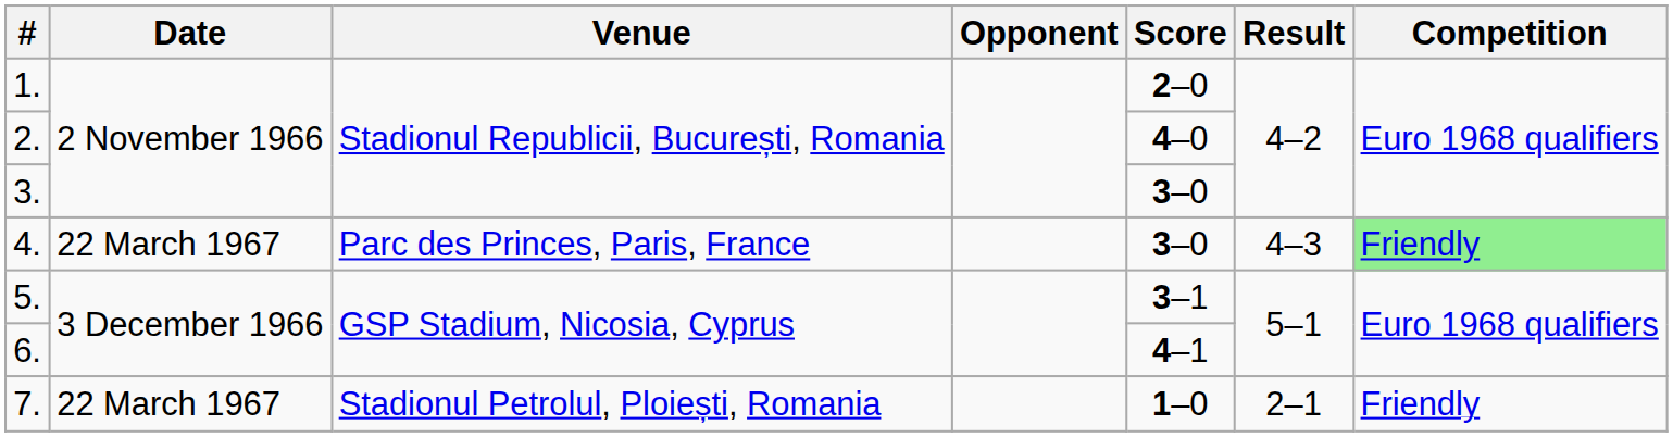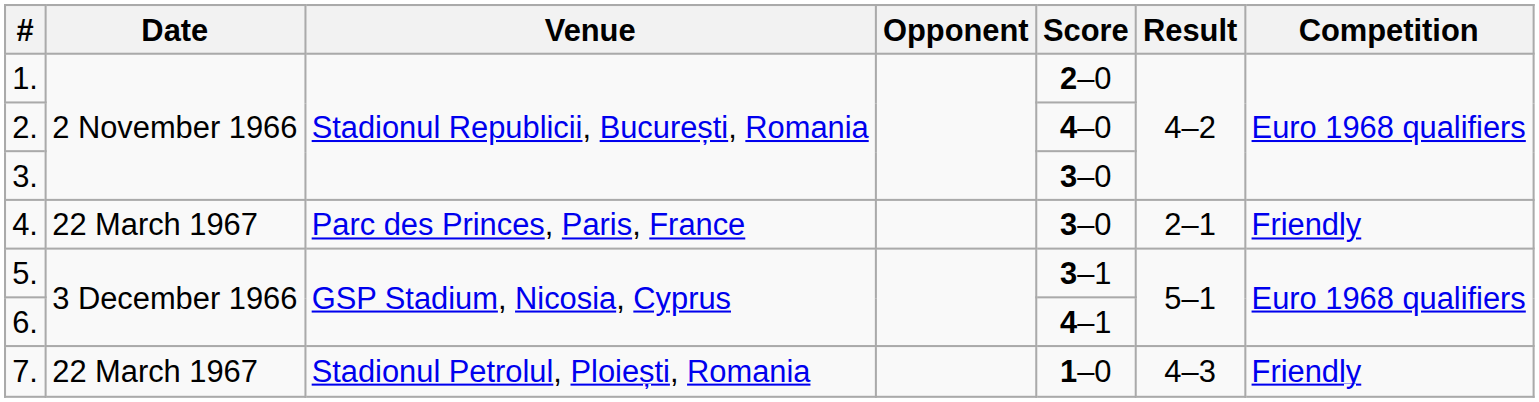 <table class="wikitable" style="font-size: 95%;">
 <tr>
 <th>#</th>
 <th>Date</th>
 <th>Venue</th>
 <th>Opponent</th>
 <th>Score</th>
 <th>Result</th>
 <th>Competition</th>
 </tr>
 <tr>
 <td align="center">1.</td>
 <td rowspan="3">2 November 1966</td>
 <td rowspan="3"><a href='#'>Stadionul Republicii</a>, <a href='#'>București</a>, <a href='#'>Romania</a></td>
 <td rowspan="3"></td>
 <td align="center"><strong>2</strong>–0</td>
 <td rowspan="3" align="center">4–2</td>
 <td rowspan="3"><a href='#'>Euro 1968 qualifiers</a></td>
 </tr>
 <tr>
 <td align="center">2.</td>
 <td align="center"><strong>4</strong>–0</td>
 </tr>
 <tr>
 <td align="center">3.</td>
 <td align="center"><strong>3</strong>–0</td>
 </tr>
 <tr>
 <td align="center">4.</td>
 <td>22 March 1967</td>
 <td><a href='#'>Parc des Princes</a>, <a href='#'>Paris</a>, <a href='#'>France</a></td>
 <td></td>
 <td align="center"><strong>3</strong>–0</td>
-<td align="center">4–3</td>
-<td style="background: lightgreen;"><a href='#'>Friendly</a></td>
+<td align="center">2–1</td>
+<td><a href='#'>Friendly</a></td>
 </tr>
 <tr>
 <td align="center">5.</td>
 <td rowspan="2">3 December 1966</td>
 <td rowspan="2"><a href='#'>GSP Stadium</a>, <a href='#'>Nicosia</a>, <a href='#'>Cyprus</a></td>
 <td rowspan="2"></td>
 <td align="center"><strong>3</strong>–1</td>
 <td rowspan="2" align="center">5–1</td>
 <td rowspan="2"><a href='#'>Euro 1968 qualifiers</a></td>
 </tr>
 <tr>
 <td align="center">6.</td>
 <td align="center"><strong>4</strong>–1</td>
 </tr>
 <tr>
 <td align="center">7.</td>
 <td>22 March 1967</td>
 <td><a href='#'>Stadionul Petrolul</a>, <a href='#'>Ploiești</a>, <a href='#'>Romania</a></td>
 <td></td>
 <td align="center"><strong>1</strong>–0</td>
-<td align="center">2–1</td>
+<td align="center">4–3</td>
 <td><a href='#'>Friendly</a></td>
 </tr>
 </table>
